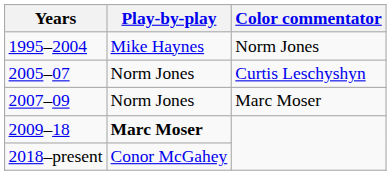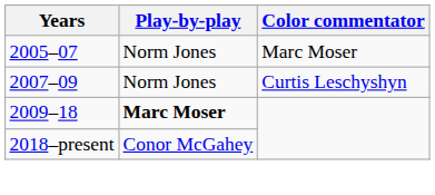 <table class="wikitable">
 <tr>
 <th>Years</th>
 <th><a href='#'>Play-by-play</a></th>
 <th><a href='#'>Color commentator</a></th>
 </tr>
 <tr>
-<td><a href='#'>1995</a>–<a href='#'>2004</a></td>
-<td><a href='#'>Mike Haynes</a></td>
-<td>Norm Jones</td>
-</tr>
-<tr>
 <td><a href='#'>2005</a>–<a href='#'>07</a></td>
 <td>Norm Jones</td>
-<td><a href='#'>Curtis Leschyshyn</a></td>
+<td>Marc Moser</td>
 </tr>
 <tr>
 <td><a href='#'>2007</a>–<a href='#'>09</a></td>
 <td>Norm Jones</td>
-<td>Marc Moser</td>
+<td><a href='#'>Curtis Leschyshyn</a></td>
 </tr>
 <tr>
 <td><a href='#'>2009</a>–<a href='#'>18</a></td>
 <td><strong>Marc Moser</strong></td>
 </tr>
 <tr>
 <td><a href='#'>2018</a>–present</td>
 <td><a href='#'>Conor McGahey</a></td>
 </tr>
 </table>
